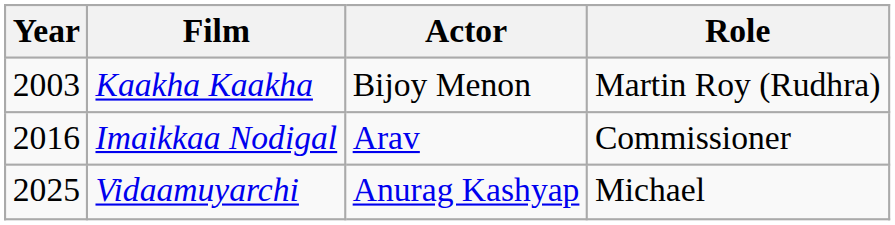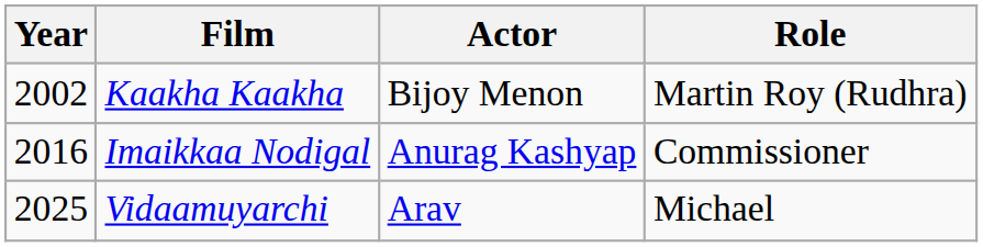 <table class="wikitable">
 <tr>
 <th>Year</th>
 <th>Film</th>
 <th>Actor</th>
 <th>Role</th>
 </tr>
 <tr>
-<td>2003</td>
+<td>2002</td>
 <td><em><a href='#'>Kaakha Kaakha</a></em></td>
 <td>Bijoy Menon</td>
 <td>Martin Roy (Rudhra)</td>
 </tr>
 <tr>
 <td>2016</td>
 <td><em><a href='#'>Imaikkaa Nodigal</a></em></td>
-<td><a href='#'>Arav</a></td>
+<td><a href='#'>Anurag Kashyap</a></td>
 <td>Commissioner</td>
 </tr>
 <tr>
 <td>2025</td>
 <td><em><a href='#'>Vidaamuyarchi</a></em></td>
-<td><a href='#'>Anurag Kashyap</a></td>
+<td><a href='#'>Arav</a></td>
 <td>Michael</td>
 </tr>
 </table>
